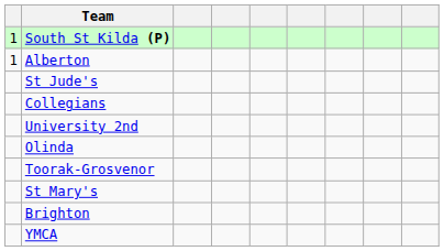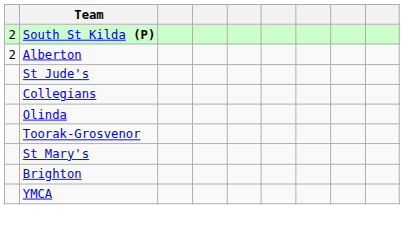 <table class="wikitable" style="text-align:center; margin-bottom:0">
 <tr>
 <th style="width:10px"></th>
 <th style="width:35%;">Team</th>
 <th style="width:30px;"></th>
 <th style="width:30px;"></th>
 <th style="width:30px;"></th>
 <th style="width:30px;"></th>
 <th style="width:30px;"></th>
 <th style="width:30px;"></th>
 <th style="width:30px;"></th>
 </tr>
 <tr style="background:#ccffcc;">
-<td>1</td>
+<td>2</td>
 <td style="text-align:left;"><a href='#'>South St Kilda</a> <strong>(P)</strong></td>
 <td></td>
 <td></td>
 <td></td>
 <td></td>
 <td></td>
 <td></td>
 <td></td>
 </tr>
 <tr>
-<td>1</td>
+<td>2</td>
 <td style="text-align:left;"><a href='#'>Alberton</a></td>
 <td></td>
 <td></td>
 <td></td>
 <td></td>
 <td></td>
 <td></td>
 <td></td>
 </tr>
 <tr>
 <td></td>
 <td style="text-align:left;"><a href='#'>St Jude's</a></td>
 <td></td>
 <td></td>
 <td></td>
 <td></td>
 <td></td>
 <td></td>
 <td></td>
 </tr>
 <tr>
 <td></td>
 <td style="text-align:left;"><a href='#'>Collegians</a></td>
-<td></td>
-<td></td>
-<td></td>
-<td></td>
-<td></td>
-<td></td>
-<td></td>
-</tr>
-<tr>
-<td></td>
-<td style="text-align:left;"><a href='#'>University 2nd</a></td>
 <td></td>
 <td></td>
 <td></td>
 <td></td>
 <td></td>
 <td></td>
 <td></td>
 </tr>
 <tr>
 <td></td>
 <td style="text-align:left;"><a href='#'>Olinda</a></td>
 <td></td>
 <td></td>
 <td></td>
 <td></td>
 <td></td>
 <td></td>
 <td></td>
 </tr>
 <tr>
 <td></td>
 <td style="text-align:left;"><a href='#'>Toorak-Grosvenor</a></td>
 <td></td>
 <td></td>
 <td></td>
 <td></td>
 <td></td>
 <td></td>
 <td></td>
 </tr>
 <tr>
 <td></td>
 <td style="text-align:left;"><a href='#'>St Mary's</a></td>
 <td></td>
 <td></td>
 <td></td>
 <td></td>
 <td></td>
 <td></td>
 <td></td>
 </tr>
 <tr>
 <td></td>
 <td style="text-align:left;"><a href='#'>Brighton</a></td>
 <td></td>
 <td></td>
 <td></td>
 <td></td>
 <td></td>
 <td></td>
 <td></td>
 </tr>
 <tr>
 <td></td>
 <td style="text-align:left;"><a href='#'>YMCA</a></td>
 <td></td>
 <td></td>
 <td></td>
 <td></td>
 <td></td>
 <td></td>
 <td></td>
 </tr>
 </table>
